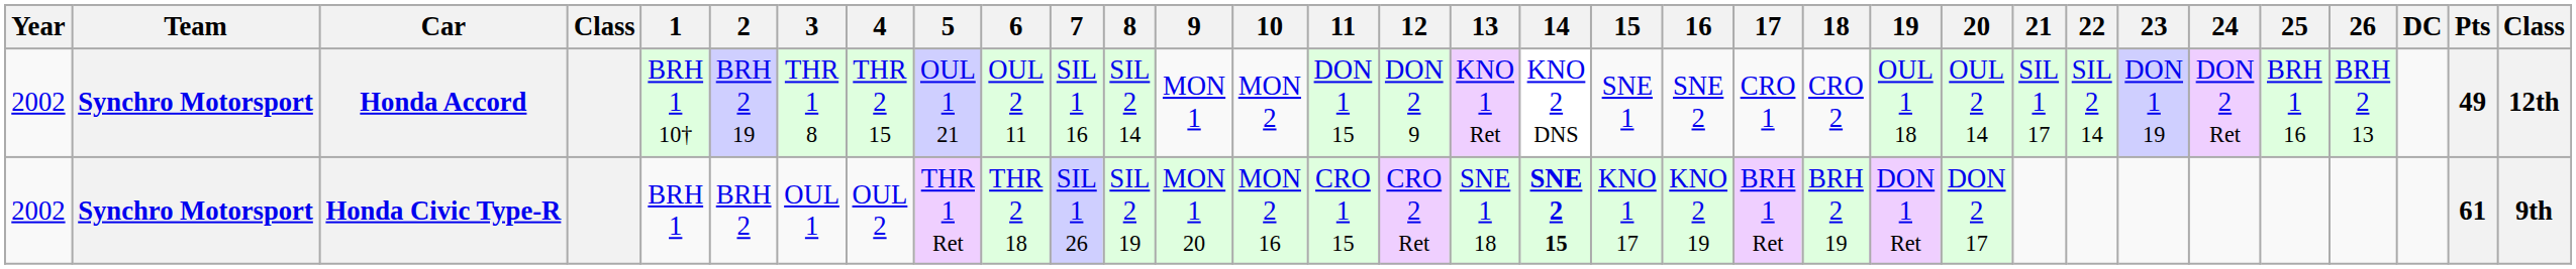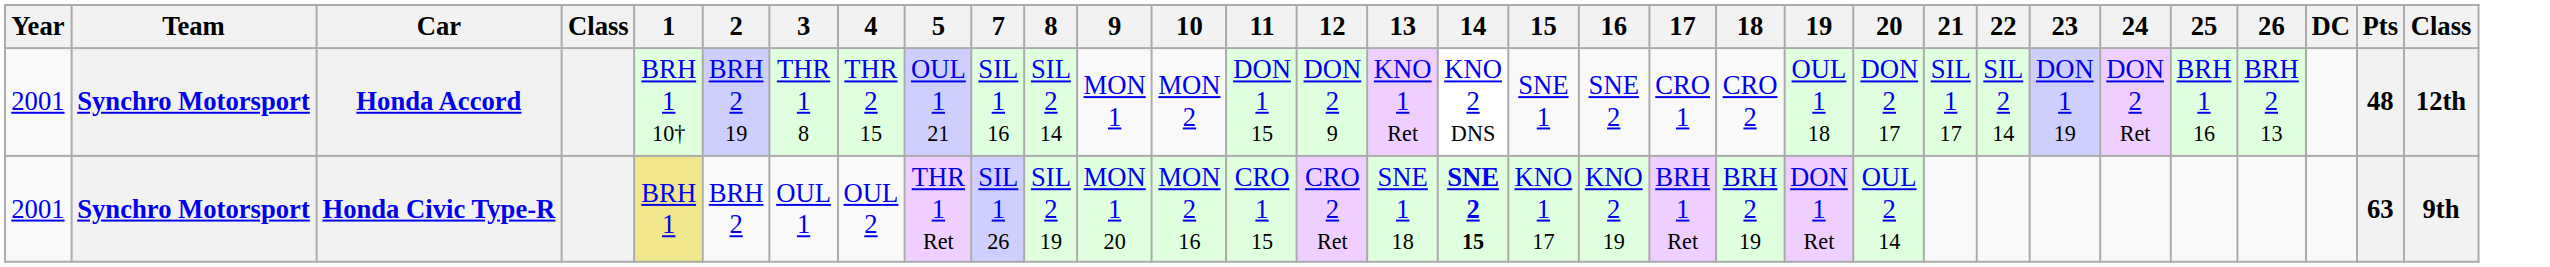 <table class="wikitable" style="text-align:center; font-size:85%">
 <tr>
 <th>Year</th>
 <th>Team</th>
 <th>Car</th>
 <th>Class</th>
 <th>1</th>
 <th>2</th>
 <th>3</th>
 <th>4</th>
 <th>5</th>
-<th>6</th>
 <th>7</th>
 <th>8</th>
 <th>9</th>
 <th>10</th>
 <th>11</th>
 <th>12</th>
 <th>13</th>
 <th>14</th>
 <th>15</th>
 <th>16</th>
 <th>17</th>
 <th>18</th>
 <th>19</th>
 <th>20</th>
 <th>21</th>
 <th>22</th>
 <th>23</th>
 <th>24</th>
 <th>25</th>
 <th>26</th>
 <th>DC</th>
 <th>Pts</th>
 <th>Class</th>
 </tr>
 <tr>
-<td><a href='#'>2002</a></td>
+<td><a href='#'>2001</a></td>
 <th nowrap><a href='#'>Synchro Motorsport</a></th>
 <th nowrap><a href='#'>Honda Accord</a></th>
 <th><span></span></th>
 <td style="background:#DFFFDF;"><a href='#'>BRH<br>1</a><br><small>10†</small></td>
 <td style="background:#CFCFFF;"><a href='#'>BRH<br>2</a><br><small>19</small></td>
 <td style="background:#DFFFDF;"><a href='#'>THR<br>1</a><br><small>8</small></td>
 <td style="background:#DFFFDF;"><a href='#'>THR<br>2</a><br><small>15</small></td>
 <td style="background:#CFCFFF;"><a href='#'>OUL<br>1</a><br><small>21</small></td>
-<td style="background:#DFFFDF;"><a href='#'>OUL<br>2</a><br><small>11</small></td>
 <td style="background:#DFFFDF;"><a href='#'>SIL<br>1</a><br><small>16</small></td>
 <td style="background:#DFFFDF;"><a href='#'>SIL<br>2</a><br><small>14</small></td>
 <td><a href='#'>MON<br>1</a></td>
 <td><a href='#'>MON<br>2</a></td>
 <td style="background:#DFFFDF;"><a href='#'>DON<br>1</a><br><small>15</small></td>
 <td style="background:#DFFFDF;"><a href='#'>DON<br>2</a><br><small>9</small></td>
 <td style="background:#EFCFFF;"><a href='#'>KNO<br>1</a><br><small>Ret</small></td>
 <td style="background:#FFFFFF;"><a href='#'>KNO<br>2</a><br><small>DNS</small></td>
 <td><a href='#'>SNE<br>1</a></td>
 <td><a href='#'>SNE<br>2</a></td>
 <td><a href='#'>CRO<br>1</a></td>
 <td><a href='#'>CRO<br>2</a></td>
 <td style="background:#DFFFDF;"><a href='#'>OUL<br>1</a><br><small>18</small></td>
-<td style="background:#DFFFDF;"><a href='#'>OUL<br>2</a><br><small>14</small></td>
+<td style="background:#DFFFDF;"><a href='#'>DON<br>2</a><br><small>17</small></td>
 <td style="background:#DFFFDF;"><a href='#'>SIL<br>1</a><br><small>17</small></td>
 <td style="background:#DFFFDF;"><a href='#'>SIL<br>2</a><br><small>14</small></td>
 <td style="background:#CFCFFF;"><a href='#'>DON<br>1</a><br><small>19</small></td>
 <td style="background:#EFCFFF;"><a href='#'>DON<br>2</a><br><small>Ret</small></td>
 <td style="background:#DFFFDF;"><a href='#'>BRH<br>1</a><br><small>16</small></td>
 <td style="background:#DFFFDF;"><a href='#'>BRH<br>2</a><br><small>13</small></td>
 <td></td>
-<th>49</th>
+<th>48</th>
 <th>12th</th>
 </tr>
 <tr>
-<td><a href='#'>2002</a></td>
+<td><a href='#'>2001</a></td>
 <th nowrap><a href='#'>Synchro Motorsport</a></th>
 <th nowrap><a href='#'>Honda Civic Type-R</a></th>
 <th><span></span></th>
-<td><a href='#'>BRH<br>1</a></td>
+<td style="background: khaki;"><a href='#'>BRH<br>1</a></td>
 <td><a href='#'>BRH<br>2</a></td>
 <td><a href='#'>OUL<br>1</a></td>
 <td><a href='#'>OUL<br>2</a></td>
 <td style="background:#EFCFFF;"><a href='#'>THR<br>1</a><br><small>Ret</small></td>
-<td style="background:#DFFFDF;"><a href='#'>THR<br>2</a><br><small>18</small></td>
 <td style="background:#CFCFFF;"><a href='#'>SIL<br>1</a><br><small>26</small></td>
 <td style="background:#DFFFDF;"><a href='#'>SIL<br>2</a><br><small>19</small></td>
 <td style="background:#DFFFDF;"><a href='#'>MON<br>1</a><br><small>20</small></td>
 <td style="background:#DFFFDF;"><a href='#'>MON<br>2</a><br><small>16</small></td>
 <td style="background:#DFFFDF;"><a href='#'>CRO<br>1</a><br><small>15</small></td>
 <td style="background:#EFCFFF;"><a href='#'>CRO<br>2</a><br><small>Ret</small></td>
 <td style="background:#DFFFDF;"><a href='#'>SNE<br>1</a><br><small>18</small></td>
 <td style="background:#DFFFDF;"><strong><a href='#'>SNE<br>2</a><br><small>15</small></strong></td>
 <td style="background:#DFFFDF;"><a href='#'>KNO<br>1</a><br><small>17</small></td>
 <td style="background:#DFFFDF;"><a href='#'>KNO<br>2</a><br><small>19</small></td>
 <td style="background:#EFCFFF;"><a href='#'>BRH<br>1</a><br><small>Ret</small></td>
 <td style="background:#DFFFDF;"><a href='#'>BRH<br>2</a><br><small>19</small></td>
 <td style="background:#EFCFFF;"><a href='#'>DON<br>1</a><br><small>Ret</small></td>
-<td style="background:#DFFFDF;"><a href='#'>DON<br>2</a><br><small>17</small></td>
+<td style="background:#DFFFDF;"><a href='#'>OUL<br>2</a><br><small>14</small></td>
 <td></td>
 <td></td>
 <td></td>
 <td></td>
 <td></td>
 <td></td>
 <td></td>
-<th>61</th>
+<th>63</th>
 <th>9th</th>
 </tr>
 </table>
